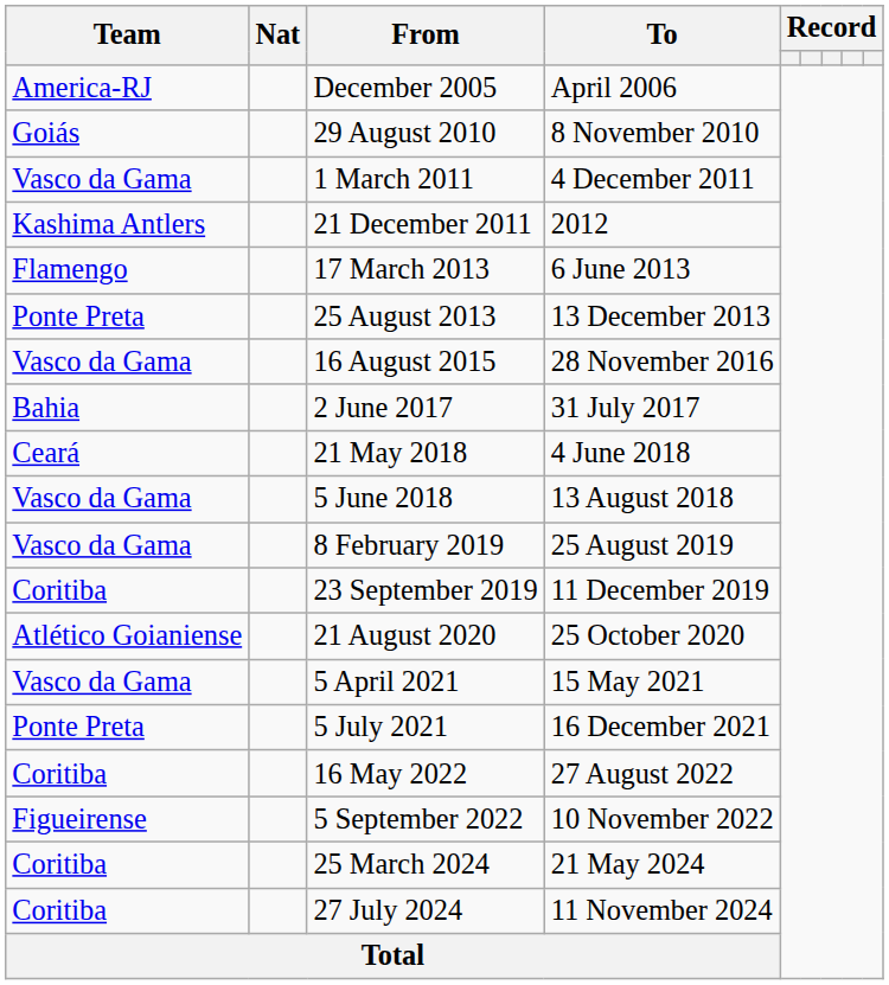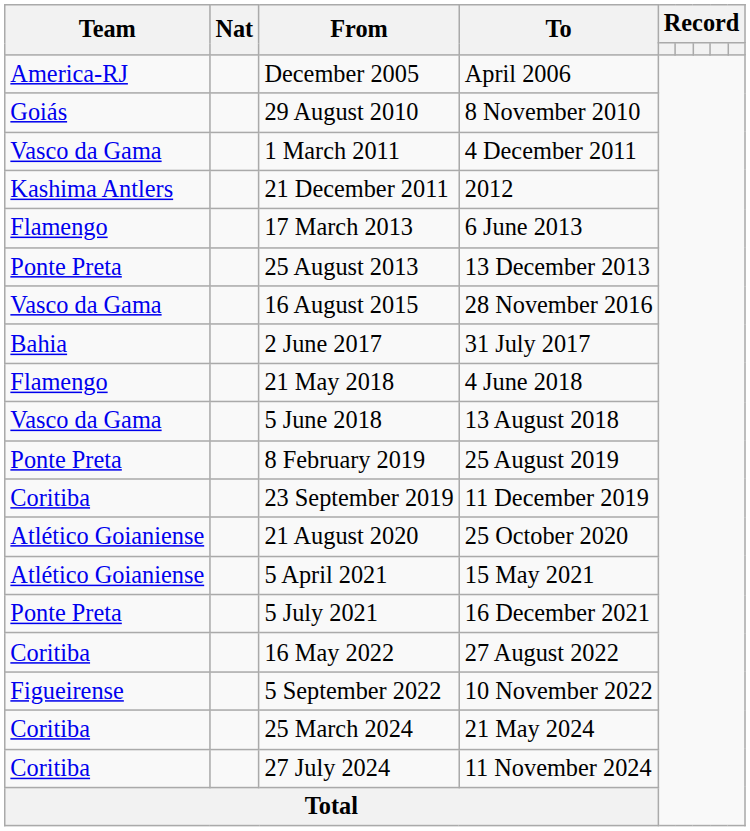 <table class="wikitable" style="text-align: center">
 <tr>
 <th rowspan="2">Team</th>
 <th rowspan="2">Nat</th>
 <th rowspan="2">From</th>
 <th rowspan="2">To</th>
 <th colspan="8">Record</th>
 </tr>
 <tr>
 <th></th>
 <th></th>
 <th></th>
 <th></th>
 <th></th>
 </tr>
 <tr>
 <td align="left"><a href='#'>America-RJ</a></td>
 <td></td>
 <td align="left">December 2005</td>
 <td align="left">April 2006<br></td>
 </tr>
 <tr>
 <td align="left"><a href='#'>Goiás</a></td>
 <td></td>
 <td align="left">29 August 2010</td>
 <td align="left">8 November 2010<br></td>
 </tr>
 <tr>
 <td align="left"><a href='#'>Vasco da Gama</a></td>
 <td></td>
 <td align="left">1 March 2011</td>
 <td align="left">4 December 2011<br></td>
 </tr>
 <tr>
 <td align="left"><a href='#'>Kashima Antlers</a></td>
 <td></td>
 <td align="left">21 December 2011</td>
 <td align="left">2012<br></td>
 </tr>
 <tr>
 <td align="left"><a href='#'>Flamengo</a></td>
 <td></td>
 <td align="left">17 March 2013</td>
 <td align="left">6 June 2013<br></td>
 </tr>
 <tr>
 <td align="left"><a href='#'>Ponte Preta</a></td>
 <td></td>
 <td align="left">25 August 2013</td>
 <td align="left">13 December 2013<br></td>
 </tr>
 <tr>
 <td align="left"><a href='#'>Vasco da Gama</a></td>
 <td></td>
 <td align="left">16 August 2015</td>
 <td align="left">28 November 2016<br></td>
 </tr>
 <tr>
 <td align="left"><a href='#'>Bahia</a></td>
 <td></td>
 <td align="left">2 June 2017</td>
 <td align="left">31 July 2017<br></td>
 </tr>
 <tr>
-<td align="left"><a href='#'>Ceará</a></td>
+<td align="left"><a href='#'>Flamengo</a></td>
 <td></td>
 <td align="left">21 May 2018</td>
 <td align="left">4 June 2018<br></td>
 </tr>
 <tr>
 <td align="left"><a href='#'>Vasco da Gama</a></td>
 <td></td>
 <td align="left">5 June 2018</td>
 <td align="left">13 August 2018<br></td>
 </tr>
 <tr>
-<td align="left"><a href='#'>Vasco da Gama</a></td>
+<td align="left"><a href='#'>Ponte Preta</a></td>
 <td></td>
 <td align="left">8 February 2019</td>
 <td align="left">25 August 2019<br></td>
 </tr>
 <tr>
 <td align="left"><a href='#'>Coritiba</a></td>
 <td></td>
 <td align="left">23 September 2019</td>
 <td align="left">11 December 2019<br></td>
 </tr>
 <tr>
 <td align="left"><a href='#'>Atlético Goianiense</a></td>
 <td></td>
 <td align="left">21 August 2020</td>
 <td align="left">25 October 2020<br></td>
 </tr>
 <tr>
-<td align="left"><a href='#'>Vasco da Gama</a></td>
+<td align="left"><a href='#'>Atlético Goianiense</a></td>
 <td></td>
 <td align="left">5 April 2021</td>
 <td align="left">15 May 2021<br></td>
 </tr>
 <tr>
 <td align="left"><a href='#'>Ponte Preta</a></td>
 <td></td>
 <td align="left">5 July 2021</td>
 <td align="left">16 December 2021<br></td>
 </tr>
 <tr>
 <td align="left"><a href='#'>Coritiba</a></td>
 <td></td>
 <td align="left">16 May 2022</td>
 <td align="left">27 August 2022<br></td>
 </tr>
 <tr>
 <td align="left"><a href='#'>Figueirense</a></td>
 <td></td>
 <td align="left">5 September 2022</td>
 <td align="left">10 November 2022<br></td>
 </tr>
 <tr>
 <td align="left"><a href='#'>Coritiba</a></td>
 <td></td>
 <td align="left">25 March 2024</td>
 <td align="left">21 May 2024<br></td>
 </tr>
 <tr>
 <td align="left"><a href='#'>Coritiba</a></td>
 <td></td>
 <td align="left">27 July 2024</td>
 <td align="left">11 November 2024<br></td>
 </tr>
 <tr>
 <th colspan="4">Total<br></th>
 </tr>
 </table>
